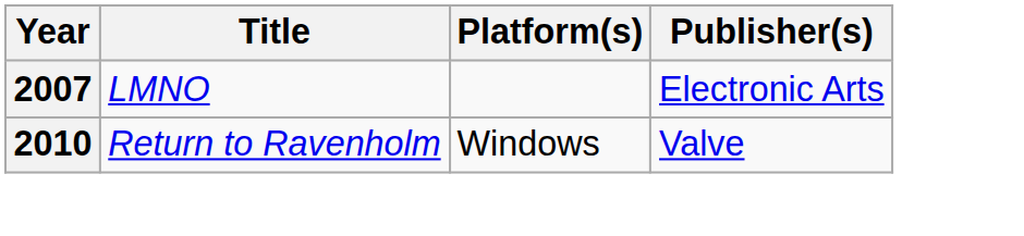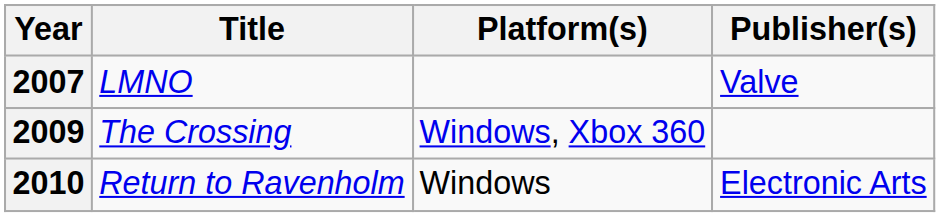 <table class="wikitable sortable plainrowheaders">
 <tr>
 <th scope="col">Year</th>
 <th scope="col">Title</th>
 <th scope="col">Platform(s)</th>
 <th scope="col">Publisher(s)</th>
 </tr>
 <tr>
 <th scope="row">2007</th>
 <td><em><a href='#'>LMNO</a></em></td>
 <td></td>
-<td><a href='#'>Electronic Arts</a></td>
+<td><a href='#'>Valve</a></td>
+</tr>
+<tr>
+<th scope="row">2009</th>
+<td><em><a href='#'>The Crossing</a></em></td>
+<td><a href='#'>Windows</a>, <a href='#'>Xbox 360</a></td>
+<td></td>
 </tr>
 <tr>
 <th scope="row">2010</th>
 <td><em><a href='#'>Return to Ravenholm</a></em></td>
 <td>Windows</td>
-<td><a href='#'>Valve</a></td>
+<td><a href='#'>Electronic Arts</a></td>
 </tr>
 </table>
